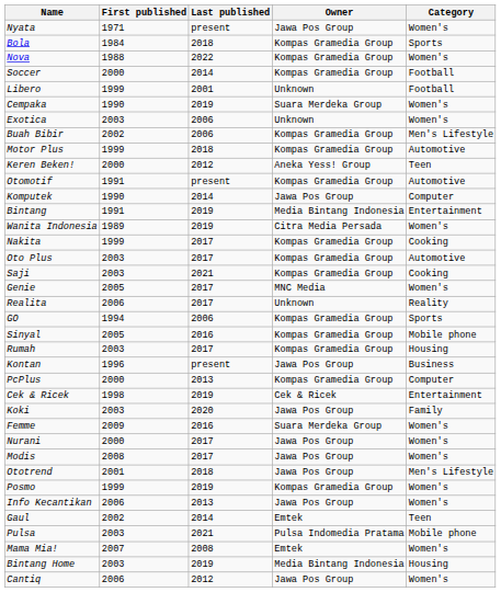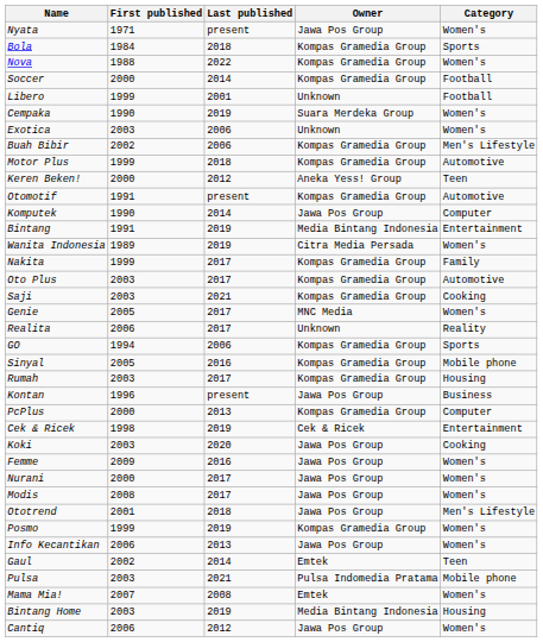 <table class="wikitable sortable" style="font-size: 100%">
 <tr>
 <th>Name</th>
 <th>First published</th>
 <th>Last published</th>
 <th>Owner</th>
 <th>Category</th>
 </tr>
 <tr>
 <td><em>Nyata</em></td>
 <td>1971</td>
 <td>present</td>
 <td>Jawa Pos Group</td>
 <td>Women's</td>
 </tr>
 <tr>
 <td><em><a href='#'>Bola</a></em></td>
 <td>1984</td>
 <td>2018</td>
 <td>Kompas Gramedia Group</td>
 <td>Sports</td>
 </tr>
 <tr>
 <td><em><a href='#'>Nova</a></em></td>
 <td>1988</td>
 <td>2022</td>
 <td>Kompas Gramedia Group</td>
 <td>Women's</td>
 </tr>
 <tr>
 <td><em>Soccer</em></td>
 <td>2000</td>
 <td>2014</td>
 <td>Kompas Gramedia Group</td>
 <td>Football</td>
 </tr>
 <tr>
 <td><em>Libero</em></td>
 <td>1999</td>
 <td>2001</td>
 <td>Unknown</td>
 <td>Football</td>
 </tr>
 <tr>
 <td><em>Cempaka</em></td>
 <td>1990</td>
 <td>2019</td>
 <td>Suara Merdeka Group</td>
 <td>Women's</td>
 </tr>
 <tr>
 <td><em>Exotica</em></td>
 <td>2003</td>
 <td>2006</td>
 <td>Unknown</td>
 <td>Women's</td>
 </tr>
 <tr>
 <td><em>Buah Bibir</em></td>
 <td>2002</td>
 <td>2006</td>
 <td>Kompas Gramedia Group</td>
 <td>Men's Lifestyle</td>
 </tr>
 <tr>
 <td><em>Motor Plus</em></td>
 <td>1999</td>
 <td>2018</td>
 <td>Kompas Gramedia Group</td>
 <td>Automotive</td>
 </tr>
 <tr>
 <td><em>Keren Beken!</em></td>
 <td>2000</td>
 <td>2012</td>
 <td>Aneka Yess! Group</td>
 <td>Teen</td>
 </tr>
 <tr>
 <td><em>Otomotif</em></td>
 <td>1991</td>
 <td>present</td>
 <td>Kompas Gramedia Group</td>
 <td>Automotive</td>
 </tr>
 <tr>
 <td><em>Komputek</em></td>
 <td>1990</td>
 <td>2014</td>
 <td>Jawa Pos Group</td>
 <td>Computer</td>
 </tr>
 <tr>
 <td><em>Bintang</em></td>
 <td>1991</td>
 <td>2019</td>
 <td>Media Bintang Indonesia</td>
 <td>Entertainment</td>
 </tr>
 <tr>
 <td><em>Wanita Indonesia</em></td>
 <td>1989</td>
 <td>2019</td>
 <td>Citra Media Persada</td>
 <td>Women's</td>
 </tr>
 <tr>
 <td><em>Nakita</em></td>
 <td>1999</td>
 <td>2017</td>
 <td>Kompas Gramedia Group</td>
-<td>Cooking</td>
+<td>Family</td>
 </tr>
 <tr>
 <td><em>Oto Plus</em></td>
 <td>2003</td>
 <td>2017</td>
 <td>Kompas Gramedia Group</td>
 <td>Automotive</td>
 </tr>
 <tr>
 <td><em>Saji</em></td>
 <td>2003</td>
 <td>2021</td>
 <td>Kompas Gramedia Group</td>
 <td>Cooking</td>
 </tr>
 <tr>
 <td><em>Genie</em></td>
 <td>2005</td>
 <td>2017</td>
 <td>MNC Media</td>
 <td>Women's</td>
 </tr>
 <tr>
 <td><em>Realita</em></td>
 <td>2006</td>
 <td>2017</td>
 <td>Unknown</td>
 <td>Reality</td>
 </tr>
 <tr>
 <td><em>GO</em></td>
 <td>1994</td>
 <td>2006</td>
 <td>Kompas Gramedia Group</td>
 <td>Sports</td>
 </tr>
 <tr>
 <td><em>Sinyal</em></td>
 <td>2005</td>
 <td>2016</td>
 <td>Kompas Gramedia Group</td>
 <td>Mobile phone</td>
 </tr>
 <tr>
 <td><em>Rumah</em></td>
 <td>2003</td>
 <td>2017</td>
 <td>Kompas Gramedia Group</td>
 <td>Housing</td>
 </tr>
 <tr>
 <td><em>Kontan</em></td>
 <td>1996</td>
 <td>present</td>
 <td>Jawa Pos Group</td>
 <td>Business</td>
 </tr>
 <tr>
 <td><em>PcPlus</em></td>
 <td>2000</td>
 <td>2013</td>
 <td>Kompas Gramedia Group</td>
 <td>Computer</td>
 </tr>
 <tr>
 <td><em>Cek & Ricek</em></td>
 <td>1998</td>
 <td>2019</td>
 <td>Cek & Ricek</td>
 <td>Entertainment</td>
 </tr>
 <tr>
 <td><em>Koki</em></td>
 <td>2003</td>
 <td>2020</td>
 <td>Jawa Pos Group</td>
-<td>Family</td>
+<td>Cooking</td>
 </tr>
 <tr>
 <td><em>Femme</em></td>
 <td>2009</td>
 <td>2016</td>
-<td>Suara Merdeka Group</td>
+<td>Jawa Pos Group</td>
 <td>Women's</td>
 </tr>
 <tr>
 <td><em>Nurani</em></td>
 <td>2000</td>
 <td>2017</td>
 <td>Jawa Pos Group</td>
 <td>Women's</td>
 </tr>
 <tr>
 <td><em>Modis</em></td>
 <td>2008</td>
 <td>2017</td>
 <td>Jawa Pos Group</td>
 <td>Women's</td>
 </tr>
 <tr>
 <td><em>Ototrend</em></td>
 <td>2001</td>
 <td>2018</td>
 <td>Jawa Pos Group</td>
 <td>Men's Lifestyle</td>
 </tr>
 <tr>
 <td><em>Posmo</em></td>
 <td>1999</td>
 <td>2019</td>
 <td>Kompas Gramedia Group</td>
 <td>Women's</td>
 </tr>
 <tr>
 <td><em>Info Kecantikan</em></td>
 <td>2006</td>
 <td>2013</td>
 <td>Jawa Pos Group</td>
 <td>Women's</td>
 </tr>
 <tr>
 <td><em>Gaul</em></td>
 <td>2002</td>
 <td>2014</td>
 <td>Emtek</td>
 <td>Teen</td>
 </tr>
 <tr>
 <td><em>Pulsa</em></td>
 <td>2003</td>
 <td>2021</td>
 <td>Pulsa Indomedia Pratama</td>
 <td>Mobile phone</td>
 </tr>
 <tr>
 <td><em>Mama Mia!</em></td>
 <td>2007</td>
 <td>2008</td>
 <td>Emtek</td>
 <td>Women's</td>
 </tr>
 <tr>
 <td><em>Bintang Home</em></td>
 <td>2003</td>
 <td>2019</td>
 <td>Media Bintang Indonesia</td>
 <td>Housing</td>
 </tr>
 <tr>
 <td><em>Cantiq</em></td>
 <td>2006</td>
 <td>2012</td>
 <td>Jawa Pos Group</td>
 <td>Women's</td>
 </tr>
 </table>
